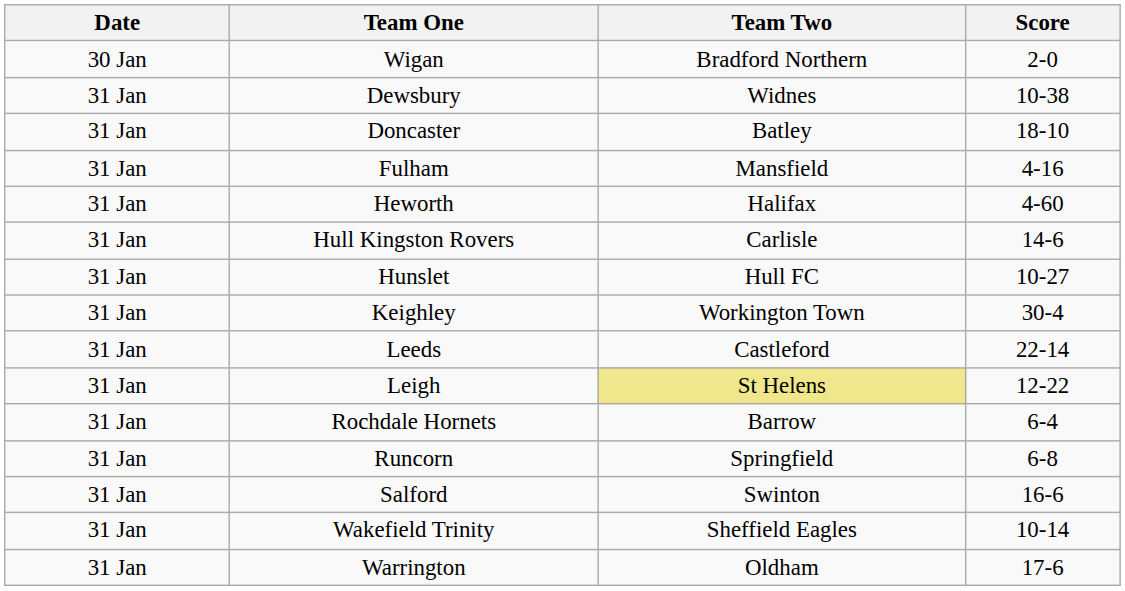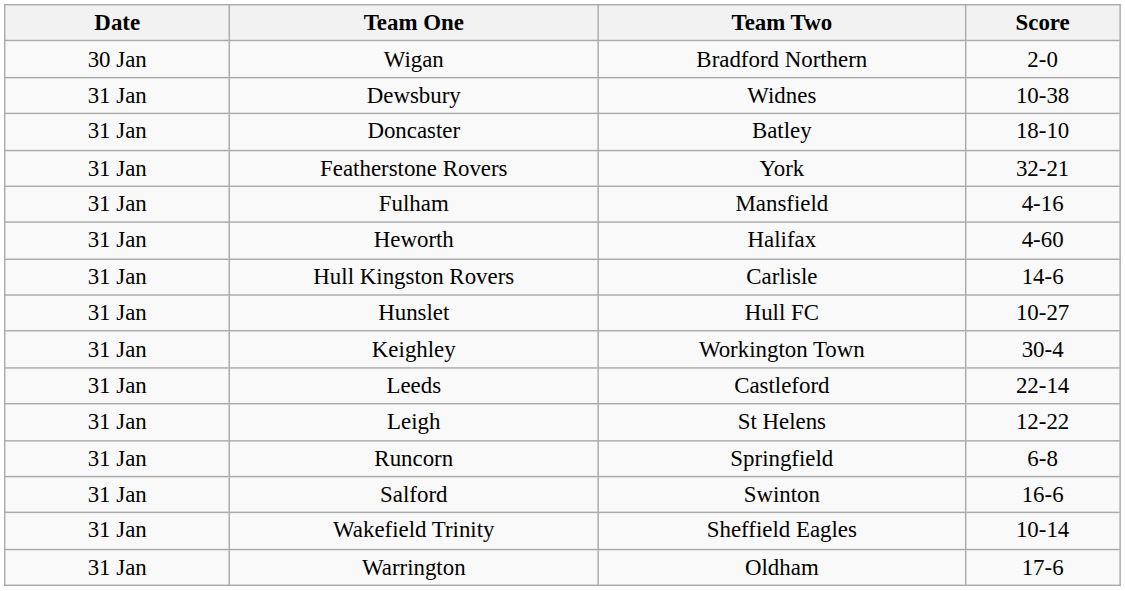 <table class="wikitable" style="text-align: center">
 <tr>
 <th width=150>Date</th>
 <th width=250>Team One</th>
 <th width=250>Team Two</th>
 <th width=100>Score</th>
 </tr>
 <tr>
 <td>30 Jan</td>
 <td>Wigan</td>
 <td>Bradford Northern</td>
 <td>2-0</td>
 </tr>
 <tr>
 <td>31 Jan</td>
 <td>Dewsbury</td>
 <td>Widnes</td>
 <td>10-38</td>
 </tr>
 <tr>
 <td>31 Jan</td>
 <td>Doncaster</td>
 <td>Batley</td>
 <td>18-10</td>
+</tr>
+<tr>
+<td>31 Jan</td>
+<td>Featherstone Rovers</td>
+<td>York</td>
+<td>32-21</td>
 </tr>
 <tr>
 <td>31 Jan</td>
 <td>Fulham</td>
 <td>Mansfield</td>
 <td>4-16</td>
 </tr>
 <tr>
 <td>31 Jan</td>
 <td>Heworth</td>
 <td>Halifax</td>
 <td>4-60</td>
 </tr>
 <tr>
 <td>31 Jan</td>
 <td>Hull Kingston Rovers</td>
 <td>Carlisle</td>
 <td>14-6</td>
 </tr>
 <tr>
 <td>31 Jan</td>
 <td>Hunslet</td>
 <td>Hull FC</td>
 <td>10-27</td>
 </tr>
 <tr>
 <td>31 Jan</td>
 <td>Keighley</td>
 <td>Workington Town</td>
 <td>30-4</td>
 </tr>
 <tr>
 <td>31 Jan</td>
 <td>Leeds</td>
 <td>Castleford</td>
 <td>22-14</td>
 </tr>
 <tr>
 <td>31 Jan</td>
 <td>Leigh</td>
-<td style="background: khaki;">St Helens</td>
+<td>St Helens</td>
 <td>12-22</td>
-</tr>
-<tr>
-<td>31 Jan</td>
-<td>Rochdale Hornets</td>
-<td>Barrow</td>
-<td>6-4</td>
 </tr>
 <tr>
 <td>31 Jan</td>
 <td>Runcorn</td>
 <td>Springfield</td>
 <td>6-8</td>
 </tr>
 <tr>
 <td>31 Jan</td>
 <td>Salford</td>
 <td>Swinton</td>
 <td>16-6</td>
 </tr>
 <tr>
 <td>31 Jan</td>
 <td>Wakefield Trinity</td>
 <td>Sheffield Eagles</td>
 <td>10-14</td>
 </tr>
 <tr>
 <td>31 Jan</td>
 <td>Warrington</td>
 <td>Oldham</td>
 <td>17-6</td>
 </tr>
 </table>
